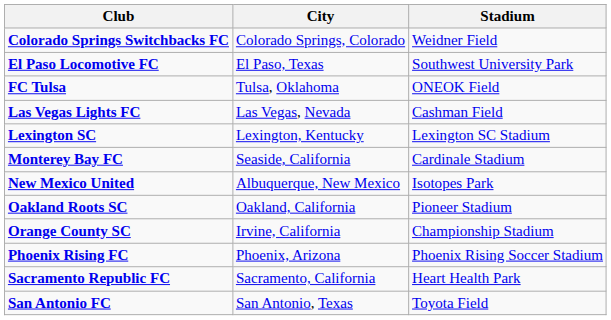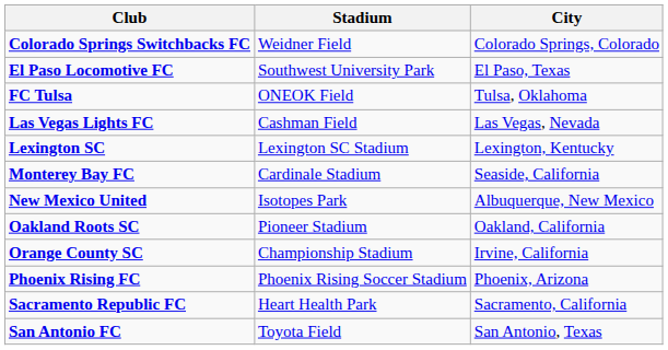 <table class="wikitable">
 <tr>
 <th>Club</th>
+<th>Stadium</th>
 <th>City</th>
-<th>Stadium</th>
 </tr>
 <tr>
 <td><strong><a href='#'>Colorado Springs Switchbacks FC</a></strong></td>
+<td><a href='#'>Weidner Field</a></td>
 <td><a href='#'>Colorado Springs, Colorado</a></td>
-<td><a href='#'>Weidner Field</a></td>
 </tr>
 <tr>
 <td><strong><a href='#'>El Paso Locomotive FC</a></strong></td>
+<td><a href='#'>Southwest University Park</a></td>
 <td><a href='#'>El Paso, Texas</a></td>
-<td><a href='#'>Southwest University Park</a></td>
 </tr>
 <tr>
 <td><strong><a href='#'>FC Tulsa</a></strong></td>
+<td><a href='#'>ONEOK Field</a></td>
 <td><a href='#'>Tulsa</a>, <a href='#'>Oklahoma</a></td>
-<td><a href='#'>ONEOK Field</a></td>
 </tr>
 <tr>
 <td><strong><a href='#'>Las Vegas Lights FC</a></strong></td>
+<td><a href='#'>Cashman Field</a></td>
 <td><a href='#'>Las Vegas</a>, <a href='#'>Nevada</a></td>
-<td><a href='#'>Cashman Field</a></td>
 </tr>
 <tr>
 <td><strong><a href='#'>Lexington SC</a></strong></td>
+<td><a href='#'>Lexington SC Stadium</a></td>
 <td><a href='#'>Lexington, Kentucky</a></td>
-<td><a href='#'>Lexington SC Stadium</a></td>
 </tr>
 <tr>
 <td><strong><a href='#'>Monterey Bay FC</a></strong></td>
+<td><a href='#'>Cardinale Stadium</a></td>
 <td><a href='#'>Seaside, California</a></td>
-<td><a href='#'>Cardinale Stadium</a></td>
 </tr>
 <tr>
 <td><strong><a href='#'>New Mexico United</a></strong></td>
+<td><a href='#'>Isotopes Park</a></td>
 <td><a href='#'>Albuquerque, New Mexico</a></td>
-<td><a href='#'>Isotopes Park</a></td>
 </tr>
 <tr>
 <td><strong><a href='#'>Oakland Roots SC</a></strong></td>
+<td><a href='#'>Pioneer Stadium</a></td>
 <td><a href='#'>Oakland, California</a></td>
-<td><a href='#'>Pioneer Stadium</a></td>
 </tr>
 <tr>
 <td><strong><a href='#'>Orange County SC</a></strong></td>
+<td><a href='#'>Championship Stadium</a></td>
 <td><a href='#'>Irvine, California</a></td>
-<td><a href='#'>Championship Stadium</a></td>
 </tr>
 <tr>
 <td><strong><a href='#'>Phoenix Rising FC</a></strong></td>
+<td><a href='#'>Phoenix Rising Soccer Stadium</a></td>
 <td><a href='#'>Phoenix, Arizona</a></td>
-<td><a href='#'>Phoenix Rising Soccer Stadium</a></td>
 </tr>
 <tr>
 <td><strong><a href='#'>Sacramento Republic FC</a></strong></td>
+<td><a href='#'>Heart Health Park</a></td>
 <td><a href='#'>Sacramento, California</a></td>
-<td><a href='#'>Heart Health Park</a></td>
 </tr>
 <tr>
 <td><strong><a href='#'>San Antonio FC</a></strong></td>
+<td><a href='#'>Toyota Field</a></td>
 <td><a href='#'>San Antonio</a>, <a href='#'>Texas</a></td>
-<td><a href='#'>Toyota Field</a></td>
 </tr>
 </table>
